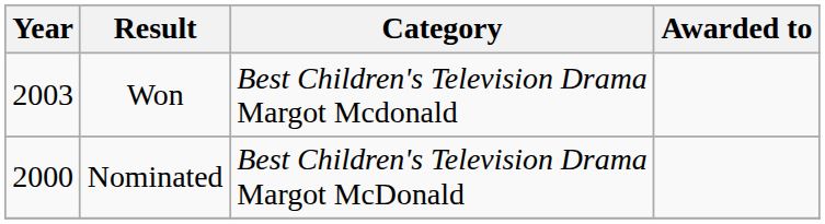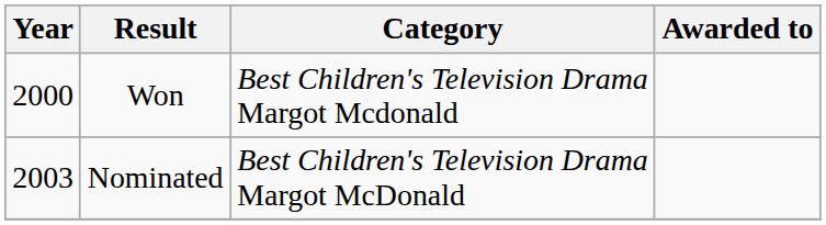 <table class="wikitable">
 <tr>
 <th align="left">Year</th>
 <th align="left">Result</th>
 <th align="center">Category</th>
 <th align="left">Awarded to</th>
 </tr>
 <tr>
-<td align="left">2003</td>
+<td align="left">2000</td>
 <td align="center">Won</td>
 <td align="left"><em>Best Children's Television Drama</em><br>Margot Mcdonald</td>
 <td align="left"></td>
 </tr>
 <tr>
-<td align="left">2000</td>
+<td align="left">2003</td>
 <td align="center">Nominated</td>
 <td align="left"><em>Best Children's Television Drama</em><br>Margot McDonald</td>
 <td align="left"></td>
 </tr>
 <tr>
 </tr>
 </table>
